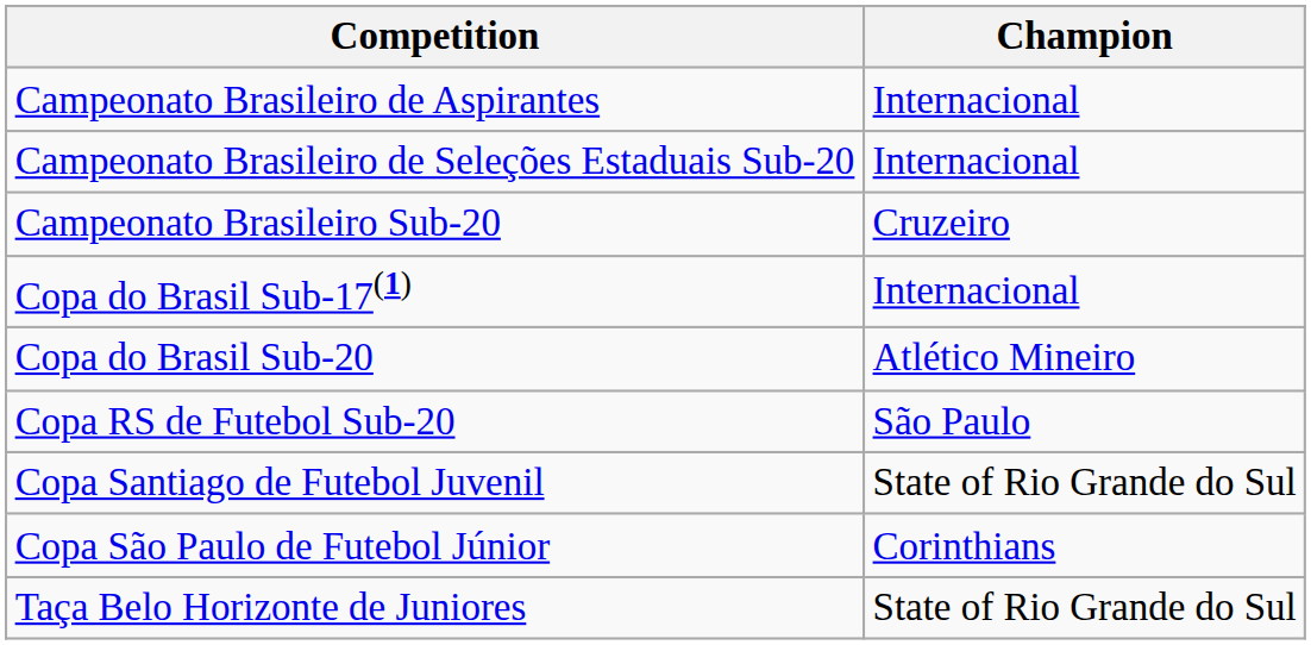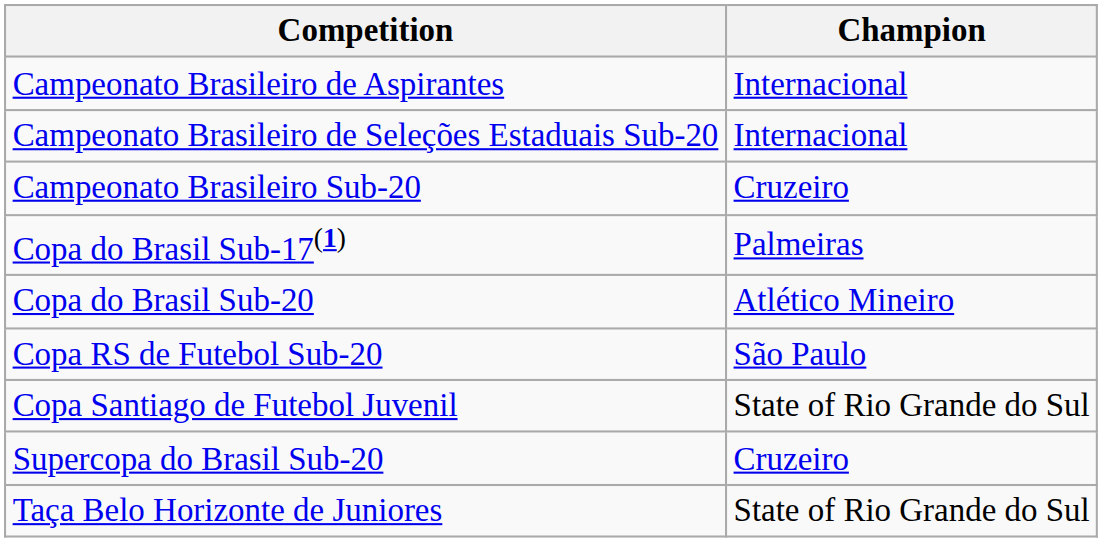 <table class="wikitable">
 <tr>
 <th>Competition</th>
 <th>Champion</th>
 </tr>
 <tr>
 <td><a href='#'>Campeonato Brasileiro de Aspirantes</a></td>
 <td><a href='#'>Internacional</a></td>
 </tr>
 <tr>
 <td><a href='#'>Campeonato Brasileiro de Seleções Estaduais Sub-20</a></td>
 <td><a href='#'>Internacional</a></td>
 </tr>
 <tr>
 <td><a href='#'>Campeonato Brasileiro Sub-20</a></td>
 <td><a href='#'>Cruzeiro</a></td>
 </tr>
 <tr>
 <td><a href='#'>Copa do Brasil Sub-17</a><sup>(<strong><a href='#'>1</a></strong>)</sup></td>
-<td><a href='#'>Internacional</a></td>
+<td><a href='#'>Palmeiras</a></td>
 </tr>
 <tr>
 <td><a href='#'>Copa do Brasil Sub-20</a></td>
 <td><a href='#'>Atlético Mineiro</a></td>
 </tr>
 <tr>
 <td><a href='#'>Copa RS de Futebol Sub-20</a></td>
 <td><a href='#'>São Paulo</a></td>
 </tr>
 <tr>
 <td><a href='#'>Copa Santiago de Futebol Juvenil</a></td>
 <td>State of Rio Grande do Sul</td>
 </tr>
 <tr>
-<td><a href='#'>Copa São Paulo de Futebol Júnior</a></td>
-<td><a href='#'>Corinthians</a></td>
+<td><a href='#'>Supercopa do Brasil Sub-20</a></td>
+<td><a href='#'>Cruzeiro</a></td>
 </tr>
 <tr>
 <td><a href='#'>Taça Belo Horizonte de Juniores</a></td>
 <td>State of Rio Grande do Sul</td>
 </tr>
 </table>
